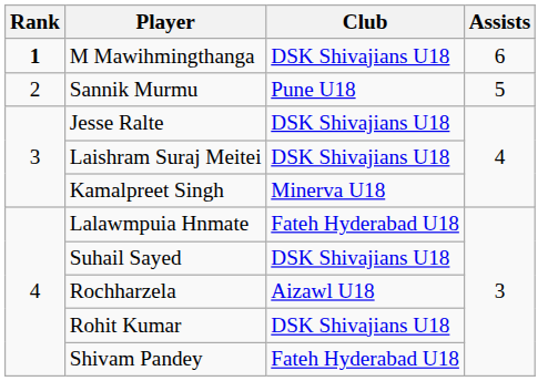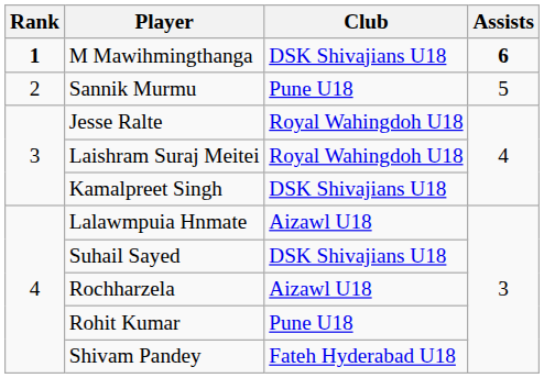 <table class="wikitable" style="text-align:center">
 <tr>
 <th>Rank</th>
 <th>Player</th>
 <th>Club</th>
 <th>Assists</th>
 </tr>
 <tr>
 <td><strong>1</strong></td>
 <td align="left"> M Mawihmingthanga</td>
 <td align="left"><a href='#'>DSK Shivajians U18</a></td>
-<td align="center">6</td>
+<td align="center"><strong>6</strong></td>
 </tr>
 <tr>
 <td>2</td>
 <td align="left"> Sannik Murmu</td>
 <td align="left"><a href='#'>Pune U18</a></td>
 <td align="center">5</td>
 </tr>
 <tr>
 <td rowspan="3">3</td>
 <td align="left"> Jesse Ralte</td>
-<td align="left"><a href='#'>DSK Shivajians U18</a></td>
+<td align="left"><a href='#'>Royal Wahingdoh U18</a></td>
 <td align="center" rowspan="3">4</td>
 </tr>
 <tr>
 <td align="left"> Laishram Suraj Meitei</td>
-<td align="left"><a href='#'>DSK Shivajians U18</a></td>
+<td align="left"><a href='#'>Royal Wahingdoh U18</a></td>
 </tr>
 <tr>
 <td align="left"> Kamalpreet Singh</td>
-<td align="left"><a href='#'>Minerva U18</a></td>
+<td align="left"><a href='#'>DSK Shivajians U18</a></td>
 </tr>
 <tr>
 <td rowspan="5">4</td>
 <td align="left"> Lalawmpuia Hnmate</td>
-<td align="left"><a href='#'>Fateh Hyderabad U18</a></td>
+<td align="left"><a href='#'>Aizawl U18</a></td>
 <td align="center" rowspan="5">3</td>
 </tr>
 <tr>
 <td align="left"> Suhail Sayed</td>
 <td align="left"><a href='#'>DSK Shivajians U18</a></td>
 </tr>
 <tr>
 <td align="left"> Rochharzela</td>
 <td align="left"><a href='#'>Aizawl U18</a></td>
 </tr>
 <tr>
 <td align="left"> Rohit Kumar</td>
-<td align="left"><a href='#'>DSK Shivajians U18</a></td>
+<td align="left"><a href='#'>Pune U18</a></td>
 </tr>
 <tr>
 <td align="left"> Shivam Pandey</td>
 <td align="left"><a href='#'>Fateh Hyderabad U18</a></td>
 </tr>
 </table>
